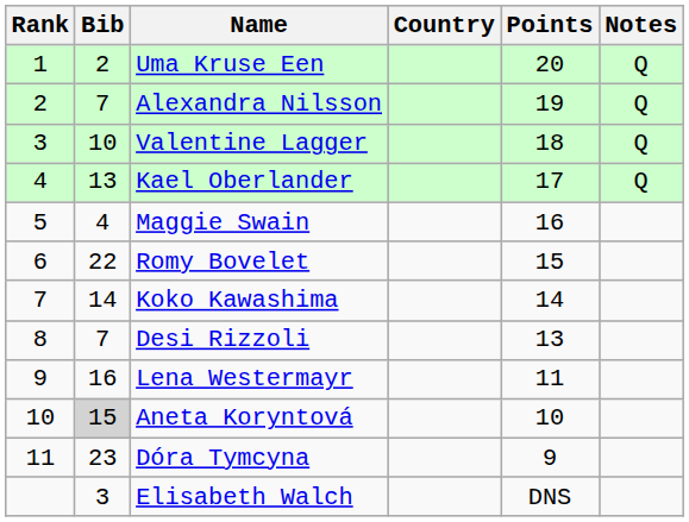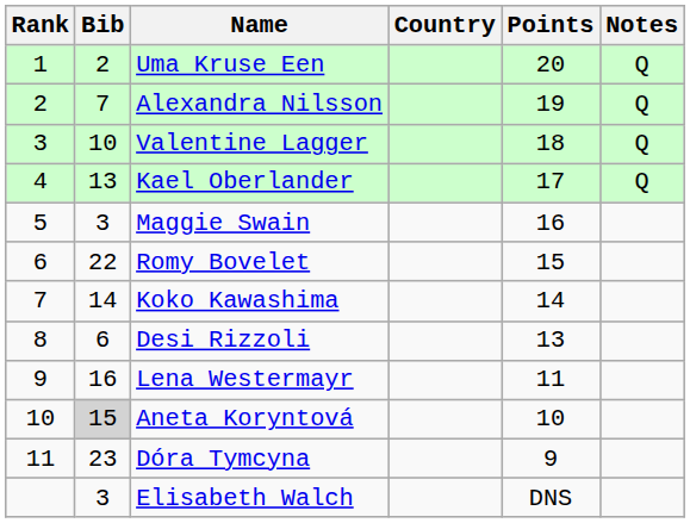 <table class="wikitable sortable" style="text-align:center">
 <tr>
 <th>Rank</th>
 <th>Bib</th>
 <th>Name</th>
 <th>Country</th>
 <th>Points</th>
 <th>Notes</th>
 </tr>
 <tr bgcolor=ccffcc>
 <td>1</td>
 <td>2</td>
 <td align=left><a href='#'>Uma Kruse Een</a></td>
 <td align=left></td>
 <td>20</td>
 <td>Q</td>
 </tr>
 <tr bgcolor=ccffcc>
 <td>2</td>
 <td>7</td>
 <td align=left><a href='#'>Alexandra Nilsson</a></td>
 <td align=left></td>
 <td>19</td>
 <td>Q</td>
 </tr>
 <tr bgcolor=ccffcc>
 <td>3</td>
 <td>10</td>
 <td align=left><a href='#'>Valentine Lagger</a></td>
 <td align=left></td>
 <td>18</td>
 <td>Q</td>
 </tr>
 <tr bgcolor=ccffcc>
 <td>4</td>
 <td>13</td>
 <td align=left><a href='#'>Kael Oberlander</a></td>
 <td align=left></td>
 <td>17</td>
 <td>Q</td>
 </tr>
 <tr>
 <td>5</td>
-<td>4</td>
+<td>3</td>
 <td align=left><a href='#'>Maggie Swain</a></td>
 <td align=left></td>
 <td>16</td>
 <td></td>
 </tr>
 <tr>
 <td>6</td>
 <td>22</td>
 <td align=left><a href='#'>Romy Bovelet</a></td>
 <td align=left></td>
 <td>15</td>
 <td></td>
 </tr>
 <tr>
 <td>7</td>
 <td>14</td>
 <td align=left><a href='#'>Koko Kawashima</a></td>
 <td align=left></td>
 <td>14</td>
 <td></td>
 </tr>
 <tr>
 <td>8</td>
-<td>7</td>
+<td>6</td>
 <td align=left><a href='#'>Desi Rizzoli</a></td>
 <td align=left></td>
 <td>13</td>
 <td></td>
 </tr>
 <tr>
 <td>9</td>
 <td>16</td>
 <td align=left><a href='#'>Lena Westermayr</a></td>
 <td align=left></td>
 <td>11</td>
 <td></td>
 </tr>
 <tr>
 <td>10</td>
 <td style="background: lightgrey;">15</td>
 <td align=left><a href='#'>Aneta Koryntová</a></td>
 <td align=left></td>
 <td>10</td>
 <td></td>
 </tr>
 <tr>
 <td>11</td>
 <td>23</td>
 <td align=left><a href='#'>Dóra Tymcyna</a></td>
 <td align=left></td>
 <td>9</td>
 <td></td>
 </tr>
 <tr>
 <td></td>
 <td>3</td>
 <td align=left><a href='#'>Elisabeth Walch</a></td>
 <td align=left></td>
 <td>DNS</td>
 <td></td>
 </tr>
 </table>
